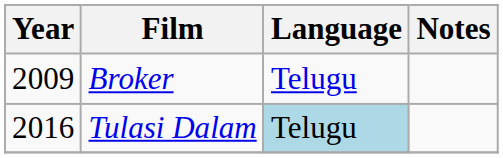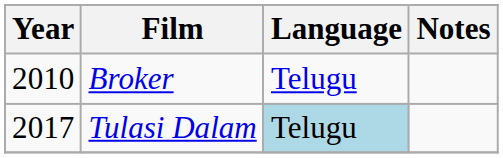 <table class="wikitable sortable" style="font-size: 100%;">
 <tr>
 <th>Year</th>
 <th>Film</th>
 <th>Language</th>
 <th>Notes</th>
 </tr>
 <tr>
-<td>2009</td>
+<td>2010</td>
 <td><em><a href='#'>Broker</a></em></td>
 <td><a href='#'>Telugu</a></td>
 <td></td>
 </tr>
 <tr>
-<td>2016</td>
+<td>2017</td>
 <td><em><a href='#'>Tulasi Dalam</a></em></td>
 <td style="background: lightblue;">Telugu</td>
 <td></td>
 </tr>
 <tr>
 </tr>
 </table>
